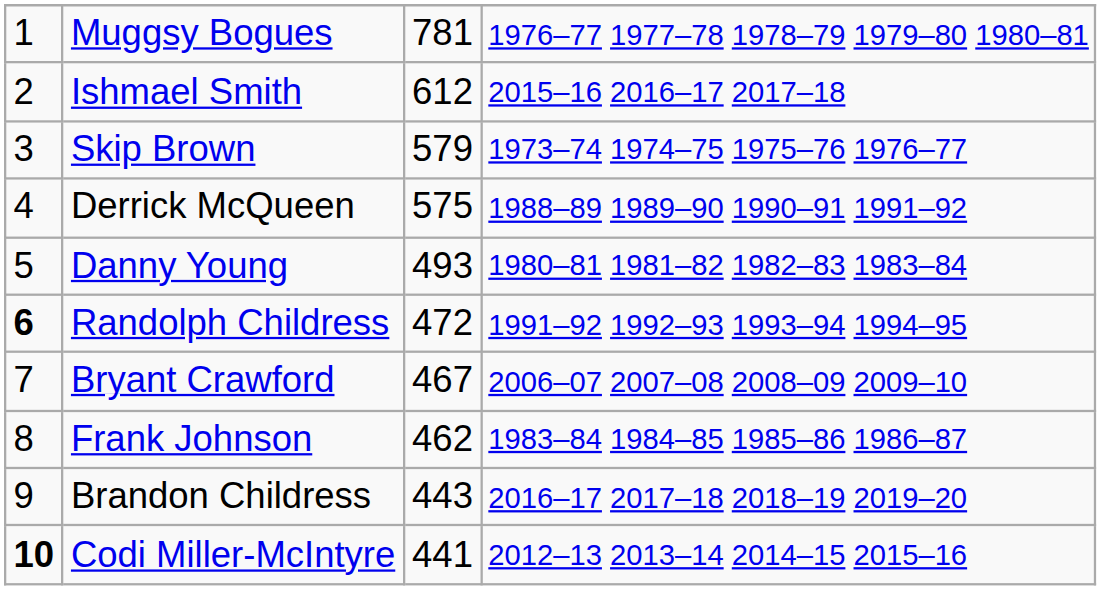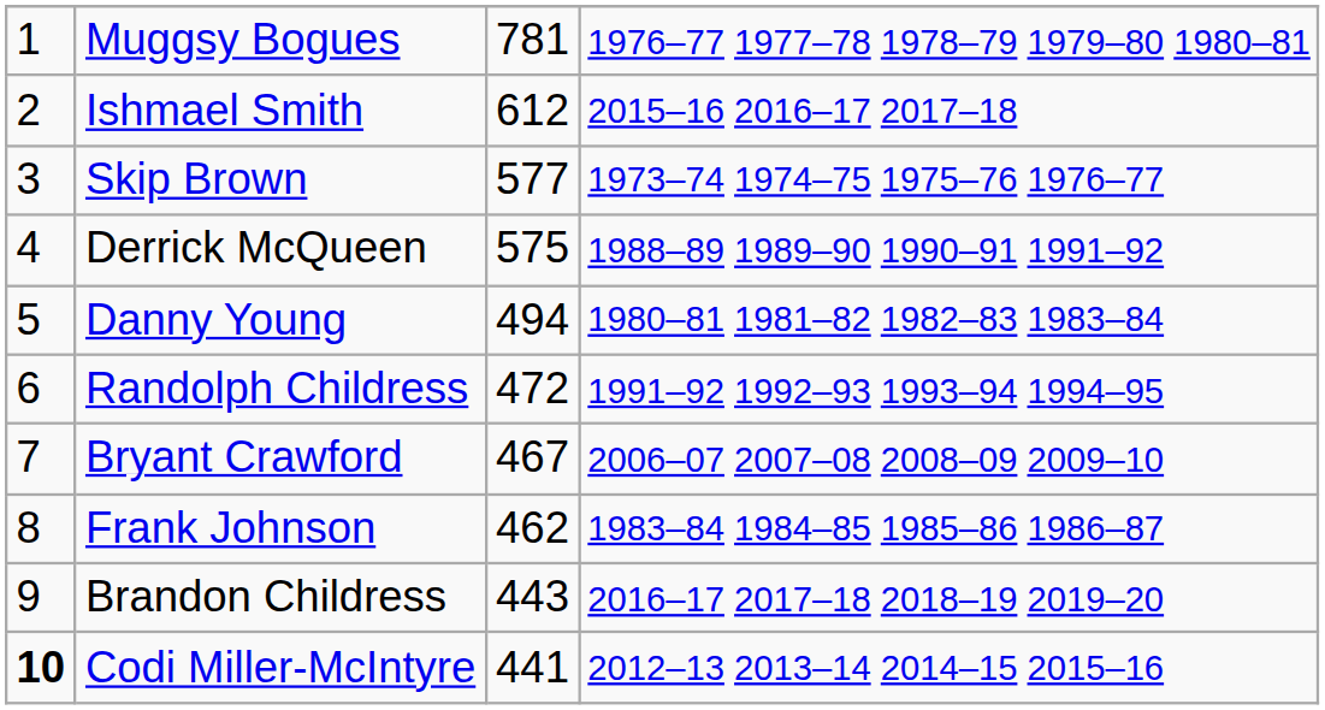 <table class="wikitable">
 <tr>
 </tr>
 <tr>
 <td>1</td>
 <td><a href='#'>Muggsy Bogues</a></td>
 <td>781</td>
 <td style="font-size:80%;"><a href='#'>1976–77</a> <a href='#'>1977–78</a> <a href='#'>1978–79</a> <a href='#'>1979–80</a> <a href='#'>1980–81</a></td>
 </tr>
 <tr>
 <td>2</td>
 <td><a href='#'>Ishmael Smith</a></td>
 <td>612</td>
 <td style="font-size:80%;"><a href='#'>2015–16</a> <a href='#'>2016–17</a> <a href='#'>2017–18</a></td>
 </tr>
 <tr>
 <td>3</td>
 <td><a href='#'>Skip Brown</a></td>
-<td>579</td>
+<td>577</td>
 <td style="font-size:80%;"><a href='#'>1973–74</a> <a href='#'>1974–75</a> <a href='#'>1975–76</a> <a href='#'>1976–77</a></td>
 </tr>
 <tr>
 <td>4</td>
 <td>Derrick McQueen</td>
 <td>575</td>
 <td style="font-size:80%;"><a href='#'>1988–89</a> <a href='#'>1989–90</a> <a href='#'>1990–91</a> <a href='#'>1991–92</a></td>
 </tr>
 <tr>
 <td>5</td>
 <td><a href='#'>Danny Young</a></td>
-<td>493</td>
+<td>494</td>
 <td style="font-size:80%;"><a href='#'>1980–81</a> <a href='#'>1981–82</a> <a href='#'>1982–83</a> <a href='#'>1983–84</a></td>
 </tr>
 <tr>
-<td><strong>6</strong></td>
+<td>6</td>
 <td><a href='#'>Randolph Childress</a></td>
 <td>472</td>
 <td style="font-size:80%;"><a href='#'>1991–92</a> <a href='#'>1992–93</a> <a href='#'>1993–94</a> <a href='#'>1994–95</a></td>
 </tr>
 <tr>
 <td>7</td>
 <td><a href='#'>Bryant Crawford</a></td>
 <td>467</td>
 <td style="font-size:80%;"><a href='#'>2006–07</a> <a href='#'>2007–08</a> <a href='#'>2008–09</a> <a href='#'>2009–10</a></td>
 </tr>
 <tr>
 <td>8</td>
 <td><a href='#'>Frank Johnson</a></td>
 <td>462</td>
 <td style="font-size:80%;"><a href='#'>1983–84</a> <a href='#'>1984–85</a> <a href='#'>1985–86</a> <a href='#'>1986–87</a></td>
 </tr>
 <tr>
 <td>9</td>
 <td>Brandon Childress</td>
 <td>443</td>
 <td style="font-size:80%;"><a href='#'>2016–17</a> <a href='#'>2017–18</a> <a href='#'>2018–19</a> <a href='#'>2019–20</a></td>
 </tr>
 <tr>
 <td><strong>10</strong></td>
 <td><a href='#'>Codi Miller-McIntyre</a></td>
 <td>441</td>
 <td style="font-size:80%;"><a href='#'>2012–13</a> <a href='#'>2013–14</a> <a href='#'>2014–15</a> <a href='#'>2015–16</a></td>
 </tr>
 </table>
